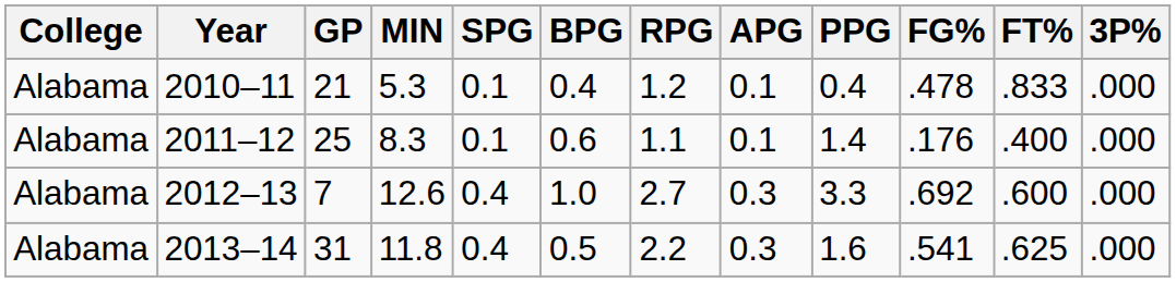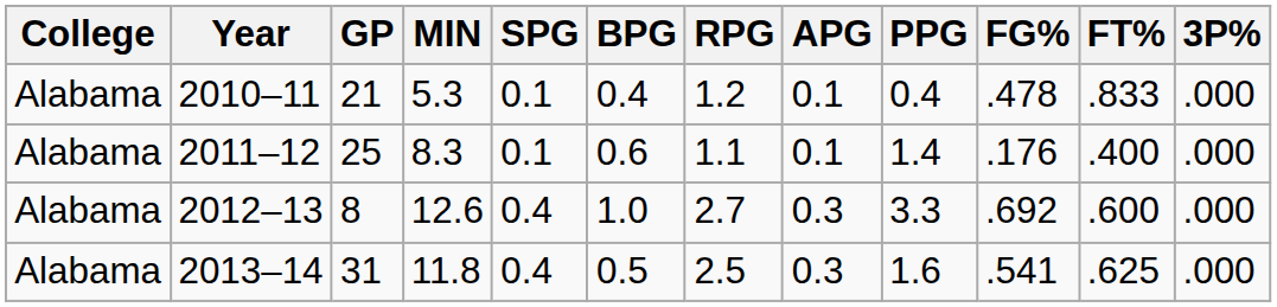 <table class="wikitable">
 <tr>
 <th>College</th>
 <th>Year</th>
 <th>GP</th>
 <th>MIN</th>
 <th>SPG</th>
 <th>BPG</th>
 <th>RPG</th>
 <th>APG</th>
 <th>PPG</th>
 <th>FG%</th>
 <th>FT%</th>
 <th>3P%</th>
 </tr>
 <tr>
 <td>Alabama</td>
 <td>2010–11</td>
 <td>21</td>
 <td>5.3</td>
 <td>0.1</td>
 <td>0.4</td>
 <td>1.2</td>
 <td>0.1</td>
 <td>0.4</td>
 <td>.478</td>
 <td>.833</td>
 <td>.000</td>
 </tr>
 <tr>
 <td>Alabama</td>
 <td>2011–12</td>
 <td>25</td>
 <td>8.3</td>
 <td>0.1</td>
 <td>0.6</td>
 <td>1.1</td>
 <td>0.1</td>
 <td>1.4</td>
 <td>.176</td>
 <td>.400</td>
 <td>.000</td>
 </tr>
 <tr>
 <td>Alabama</td>
 <td>2012–13</td>
-<td>7</td>
+<td>8</td>
 <td>12.6</td>
 <td>0.4</td>
 <td>1.0</td>
 <td>2.7</td>
 <td>0.3</td>
 <td>3.3</td>
 <td>.692</td>
 <td>.600</td>
 <td>.000</td>
 </tr>
 <tr>
 <td>Alabama</td>
 <td>2013–14</td>
 <td>31</td>
 <td>11.8</td>
 <td>0.4</td>
 <td>0.5</td>
-<td>2.2</td>
+<td>2.5</td>
 <td>0.3</td>
 <td>1.6</td>
 <td>.541</td>
 <td>.625</td>
 <td>.000</td>
 </tr>
 </table>
